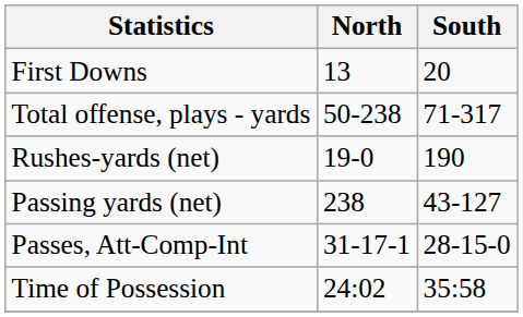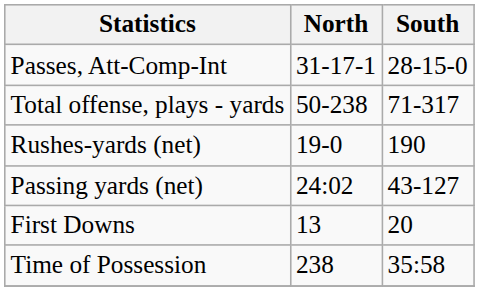 <table class="wikitable">
 <tr>
 <th>Statistics</th>
 <th>North</th>
 <th>South</th>
 </tr>
 <tr>
-<td>First Downs</td>
-<td>13</td>
-<td>20</td>
+<td>Passes, Att-Comp-Int</td>
+<td>31-17-1</td>
+<td>28-15-0</td>
 </tr>
 <tr>
 <td>Total offense, plays - yards</td>
 <td>50-238</td>
 <td>71-317</td>
 </tr>
 <tr>
 <td>Rushes-yards (net)</td>
 <td>19-0</td>
 <td>190</td>
 </tr>
 <tr>
 <td>Passing yards (net)</td>
-<td>238</td>
+<td>24:02</td>
 <td>43-127</td>
 </tr>
 <tr>
-<td>Passes, Att-Comp-Int</td>
-<td>31-17-1</td>
-<td>28-15-0</td>
+<td>First Downs</td>
+<td>13</td>
+<td>20</td>
 </tr>
 <tr>
 <td>Time of Possession</td>
-<td>24:02</td>
+<td>238</td>
 <td>35:58</td>
 </tr>
 <tr>
 </tr>
 </table>
